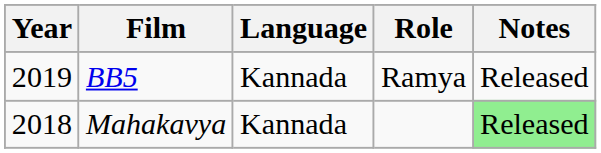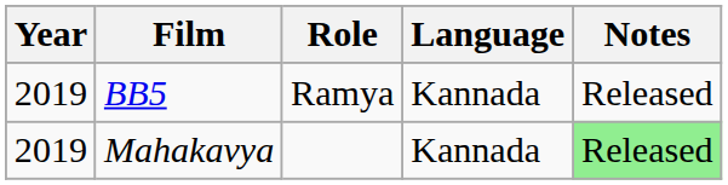 <table class="wikitable sortable">
 <tr>
 <th>Year</th>
 <th>Film</th>
+<th>Role</th>
 <th>Language</th>
-<th>Role</th>
 <th>Notes</th>
 </tr>
 <tr>
 <td>2019</td>
 <td><em><a href='#'>BB5</a></em></td>
+<td>Ramya</td>
 <td>Kannada</td>
-<td>Ramya</td>
 <td>Released</td>
 </tr>
 <tr>
-<td>2018</td>
+<td>2019</td>
 <td><em>Mahakavya</em></td>
+<td></td>
 <td>Kannada</td>
-<td></td>
 <td style="background: lightgreen;">Released</td>
 </tr>
 </table>
